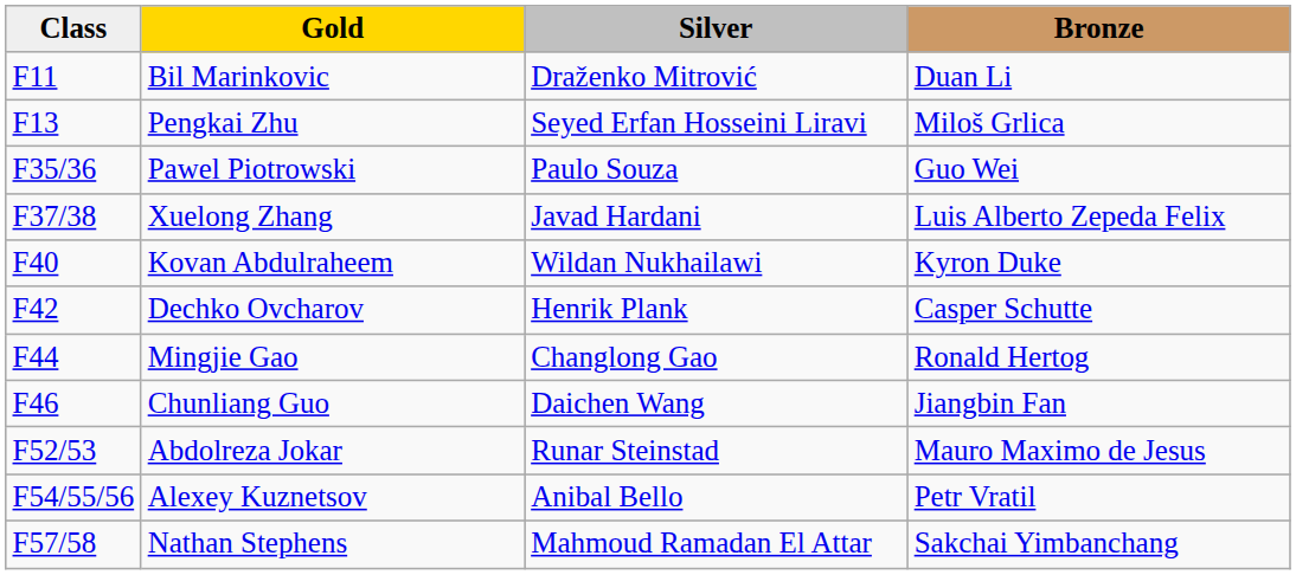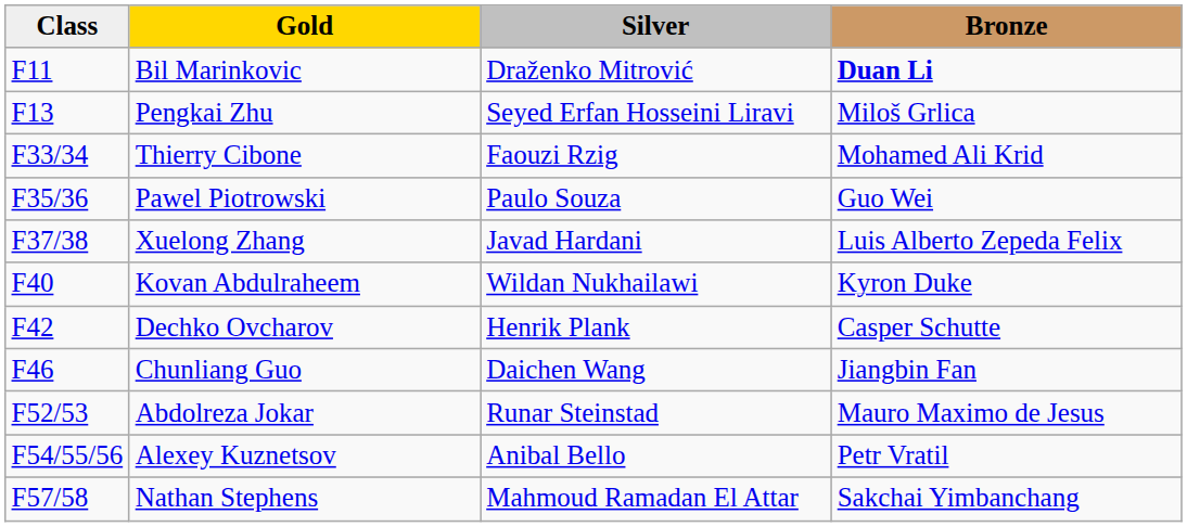 <table class="wikitable" style="text-align:left">
 <tr align="center">
 <td bgcolor=efefef><strong>Class</strong></td>
 <td width=200 bgcolor=gold><strong>Gold</strong></td>
 <td width=200 bgcolor=silver><strong>Silver</strong></td>
 <td width=200 bgcolor=CC9966><strong>Bronze</strong></td>
 </tr>
 <tr>
 <td><a href='#'>F11</a></td>
 <td><a href='#'>Bil Marinkovic</a><br><em> </em></td>
 <td><a href='#'>Draženko Mitrović</a><br><em> </em></td>
-<td><a href='#'>Duan Li</a><br><em> </em></td>
+<td><strong><a href='#'>Duan Li</a><br><em> </em></strong></td>
 </tr>
 <tr>
 <td><a href='#'>F13</a></td>
 <td><a href='#'>Pengkai Zhu</a><br><em> </em></td>
 <td><a href='#'>Seyed Erfan Hosseini Liravi</a><br><em> </em></td>
 <td><a href='#'>Miloš Grlica</a><br><em> </em></td>
+</tr>
+<tr>
+<td><a href='#'>F33/34</a></td>
+<td><a href='#'>Thierry Cibone</a><br><em> </em></td>
+<td><a href='#'>Faouzi Rzig</a><br><em> </em></td>
+<td><a href='#'>Mohamed Ali Krid</a><br><em> </em></td>
 </tr>
 <tr>
 <td><a href='#'>F35/36</a></td>
 <td><a href='#'>Pawel Piotrowski</a><br><em> </em></td>
 <td><a href='#'>Paulo Souza</a><br><em> </em></td>
 <td><a href='#'>Guo Wei</a><br><em> </em></td>
 </tr>
 <tr>
 <td><a href='#'>F37/38</a></td>
 <td><a href='#'>Xuelong Zhang</a><br><em> </em></td>
 <td><a href='#'>Javad Hardani</a><br><em> </em></td>
 <td><a href='#'>Luis Alberto Zepeda Felix</a><br><em> </em></td>
 </tr>
 <tr>
 <td><a href='#'>F40</a></td>
 <td><a href='#'>Kovan Abdulraheem</a><br><em> </em></td>
 <td><a href='#'>Wildan Nukhailawi</a><br><em> </em></td>
 <td><a href='#'>Kyron Duke</a><br><em> </em></td>
 </tr>
 <tr>
 <td><a href='#'>F42</a></td>
 <td><a href='#'>Dechko Ovcharov</a><br><em> </em></td>
 <td><a href='#'>Henrik Plank</a><br><em> </em></td>
 <td><a href='#'>Casper Schutte</a><br><em> </em></td>
 </tr>
 <tr>
-<td><a href='#'>F44</a></td>
-<td><a href='#'>Mingjie Gao</a><br><em> </em></td>
-<td><a href='#'>Changlong Gao</a><br><em> </em></td>
-<td><a href='#'>Ronald Hertog</a><br><em> </em></td>
-</tr>
-<tr>
 <td><a href='#'>F46</a></td>
 <td><a href='#'>Chunliang Guo</a><br><em> </em></td>
 <td><a href='#'>Daichen Wang</a><br><em> </em></td>
 <td><a href='#'>Jiangbin Fan</a><br><em> </em></td>
 </tr>
 <tr>
 <td><a href='#'>F52/53</a></td>
 <td><a href='#'>Abdolreza Jokar</a><br><em> </em></td>
 <td><a href='#'>Runar Steinstad</a><br><em> </em></td>
 <td><a href='#'>Mauro Maximo de Jesus</a><br><em> </em></td>
 </tr>
 <tr>
 <td><a href='#'>F54/55/56</a></td>
 <td><a href='#'>Alexey Kuznetsov</a><br><em> </em></td>
 <td><a href='#'>Anibal Bello</a><br><em> </em></td>
 <td><a href='#'>Petr Vratil</a><br><em> </em></td>
 </tr>
 <tr>
 <td><a href='#'>F57/58</a></td>
 <td><a href='#'>Nathan Stephens</a><br><em> </em></td>
 <td><a href='#'>Mahmoud Ramadan El Attar</a><br><em> </em></td>
 <td><a href='#'>Sakchai Yimbanchang</a><br><em> </em></td>
 </tr>
 </table>
